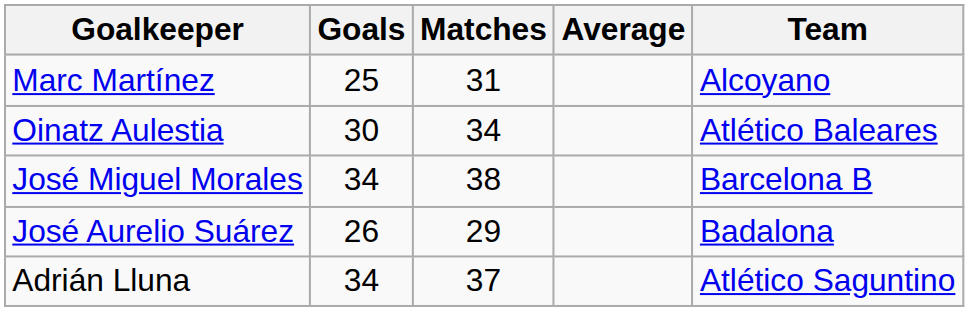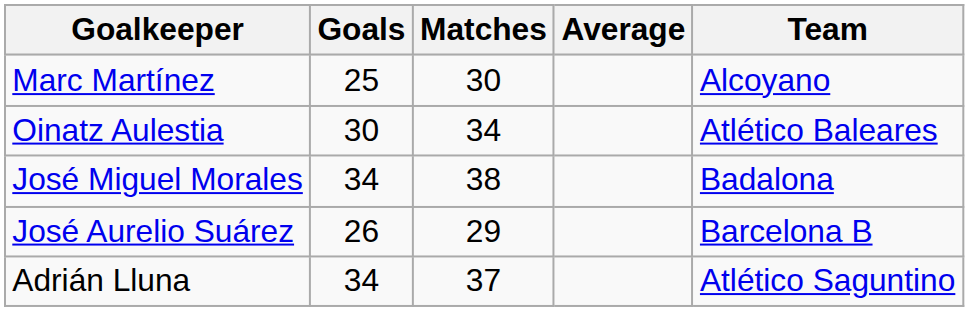 <table class="wikitable sortable" class="wikitable">
 <tr style="background:#ccc; text-align:center;">
 <th>Goalkeeper</th>
 <th>Goals</th>
 <th>Matches</th>
 <th>Average</th>
 <th>Team</th>
 </tr>
 <tr>
 <td> <a href='#'>Marc Martínez</a></td>
 <td style="text-align:center;">25</td>
-<td style="text-align:center;">31</td>
+<td style="text-align:center;">30</td>
 <td style="text-align:center;"></td>
 <td><a href='#'>Alcoyano</a></td>
 </tr>
 <tr>
 <td> <a href='#'>Oinatz Aulestia</a></td>
 <td style="text-align:center;">30</td>
 <td style="text-align:center;">34</td>
 <td style="text-align:center;"></td>
 <td><a href='#'>Atlético Baleares</a></td>
 </tr>
 <tr>
 <td> <a href='#'>José Miguel Morales</a></td>
 <td style="text-align:center;">34</td>
 <td style="text-align:center;">38</td>
 <td style="text-align:center;"></td>
-<td><a href='#'>Barcelona B</a></td>
+<td><a href='#'>Badalona</a></td>
 </tr>
 <tr>
 <td> <a href='#'>José Aurelio Suárez</a></td>
 <td style="text-align:center;">26</td>
 <td style="text-align:center;">29</td>
 <td style="text-align:center;"></td>
-<td><a href='#'>Badalona</a></td>
+<td><a href='#'>Barcelona B</a></td>
 </tr>
 <tr>
 <td> Adrián Lluna</td>
 <td style="text-align:center;">34</td>
 <td style="text-align:center;">37</td>
 <td style="text-align:center;"></td>
 <td><a href='#'>Atlético Saguntino</a></td>
 </tr>
 </table>
